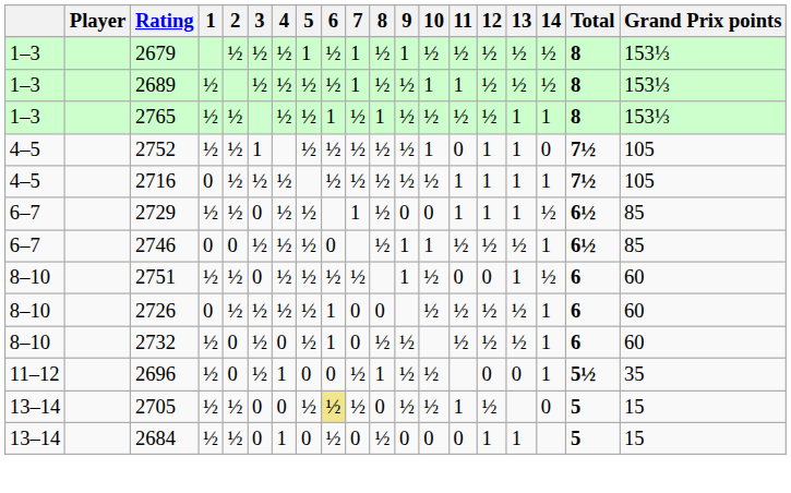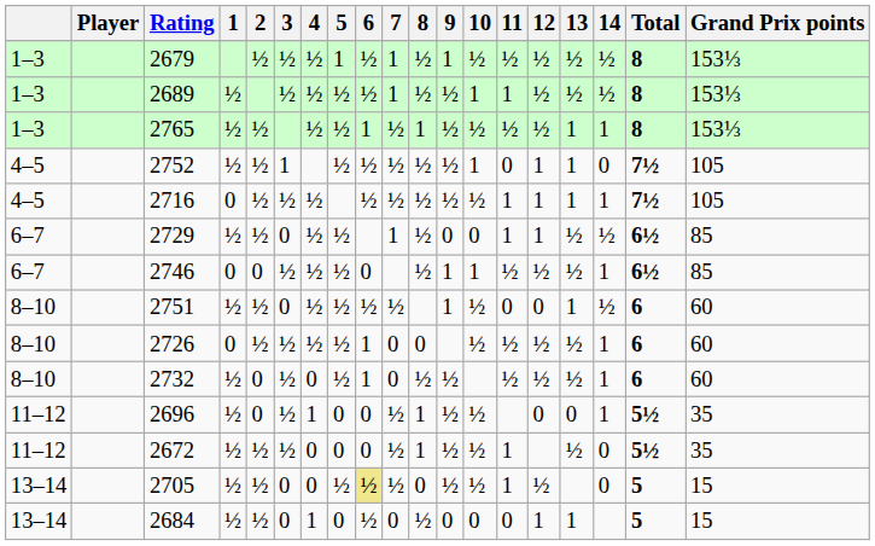 <table class="wikitable">
 <tr>
 <th></th>
 <th>Player</th>
 <th><a href='#'>Rating</a></th>
 <th>1</th>
 <th>2</th>
 <th>3</th>
 <th>4</th>
 <th>5</th>
 <th>6</th>
 <th>7</th>
 <th>8</th>
 <th>9</th>
 <th>10</th>
 <th>11</th>
 <th>12</th>
 <th>13</th>
 <th>14</th>
 <th>Total</th>
 <th>Grand Prix points</th>
 </tr>
 <tr>
 </tr>
 <tr style="background:#ccffcc;">
 <td>1–3</td>
 <td align="left"><strong></strong></td>
 <td>2679</td>
 <td></td>
 <td>½</td>
 <td>½</td>
 <td>½</td>
 <td>1</td>
 <td>½</td>
 <td>1</td>
 <td>½</td>
 <td>1</td>
 <td>½</td>
 <td>½</td>
 <td>½</td>
 <td>½</td>
 <td>½</td>
 <td><strong>8</strong></td>
 <td>153⅓</td>
 </tr>
 <tr style="background:#ccffcc;">
 <td>1–3</td>
 <td align="left"><strong></strong></td>
 <td>2689</td>
 <td>½</td>
 <td></td>
 <td>½</td>
 <td>½</td>
 <td>½</td>
 <td>½</td>
 <td>1</td>
 <td>½</td>
 <td>½</td>
 <td>1</td>
 <td>1</td>
 <td>½</td>
 <td>½</td>
 <td>½</td>
 <td><strong>8</strong></td>
 <td>153⅓</td>
 </tr>
 <tr style="background:#ccffcc;">
 <td>1–3</td>
 <td align="left"><strong></strong></td>
 <td>2765</td>
 <td>½</td>
 <td>½</td>
 <td></td>
 <td>½</td>
 <td>½</td>
 <td>1</td>
 <td>½</td>
 <td>1</td>
 <td>½</td>
 <td>½</td>
 <td>½</td>
 <td>½</td>
 <td>1</td>
 <td>1</td>
 <td><strong>8</strong></td>
 <td>153⅓</td>
 </tr>
 <tr>
 <td>4–5</td>
 <td align="left"></td>
 <td>2752</td>
 <td>½</td>
 <td>½</td>
 <td>1</td>
 <td></td>
 <td>½</td>
 <td>½</td>
 <td>½</td>
 <td>½</td>
 <td>½</td>
 <td>1</td>
 <td>0</td>
 <td>1</td>
 <td>1</td>
 <td>0</td>
 <td><strong>7½</strong></td>
 <td>105</td>
 </tr>
 <tr>
 <td>4–5</td>
 <td align="left"></td>
 <td>2716</td>
 <td>0</td>
 <td>½</td>
 <td>½</td>
 <td>½</td>
 <td></td>
 <td>½</td>
 <td>½</td>
 <td>½</td>
 <td>½</td>
 <td>½</td>
 <td>1</td>
 <td>1</td>
 <td>1</td>
 <td>1</td>
 <td><strong>7½</strong></td>
 <td>105</td>
 </tr>
 <tr>
 <td>6–7</td>
 <td align="left"></td>
 <td>2729</td>
 <td>½</td>
 <td>½</td>
 <td>0</td>
 <td>½</td>
 <td>½</td>
 <td></td>
 <td>1</td>
 <td>½</td>
 <td>0</td>
 <td>0</td>
 <td>1</td>
 <td>1</td>
-<td>1</td>
+<td>½</td>
 <td>½</td>
 <td><strong>6½</strong></td>
 <td>85</td>
 </tr>
 <tr>
 <td>6–7</td>
 <td align="left"></td>
 <td>2746</td>
 <td>0</td>
 <td>0</td>
 <td>½</td>
 <td>½</td>
 <td>½</td>
 <td>0</td>
 <td></td>
 <td>½</td>
 <td>1</td>
 <td>1</td>
 <td>½</td>
 <td>½</td>
 <td>½</td>
 <td>1</td>
 <td><strong>6½</strong></td>
 <td>85</td>
 </tr>
 <tr>
 <td>8–10</td>
 <td align="left"></td>
 <td>2751</td>
 <td>½</td>
 <td>½</td>
 <td>0</td>
 <td>½</td>
 <td>½</td>
 <td>½</td>
 <td>½</td>
 <td></td>
 <td>1</td>
 <td>½</td>
 <td>0</td>
 <td>0</td>
 <td>1</td>
 <td>½</td>
 <td><strong>6</strong></td>
 <td>60</td>
 </tr>
 <tr>
 <td>8–10</td>
 <td align="left"></td>
 <td>2726</td>
 <td>0</td>
 <td>½</td>
 <td>½</td>
 <td>½</td>
 <td>½</td>
 <td>1</td>
 <td>0</td>
 <td>0</td>
 <td></td>
 <td>½</td>
 <td>½</td>
 <td>½</td>
 <td>½</td>
 <td>1</td>
 <td><strong>6</strong></td>
 <td>60</td>
 </tr>
 <tr>
 <td>8–10</td>
 <td align="left"></td>
 <td>2732</td>
 <td>½</td>
 <td>0</td>
 <td>½</td>
 <td>0</td>
 <td>½</td>
 <td>1</td>
 <td>0</td>
 <td>½</td>
 <td>½</td>
 <td></td>
 <td>½</td>
 <td>½</td>
 <td>½</td>
 <td>1</td>
 <td><strong>6</strong></td>
 <td>60</td>
 </tr>
 <tr>
 <td>11–12</td>
 <td align="left"></td>
 <td>2696</td>
 <td>½</td>
 <td>0</td>
 <td>½</td>
 <td>1</td>
 <td>0</td>
 <td>0</td>
 <td>½</td>
 <td>1</td>
 <td>½</td>
 <td>½</td>
 <td></td>
 <td>0</td>
 <td>0</td>
 <td>1</td>
 <td><strong>5½</strong></td>
 <td>35</td>
 </tr>
 <tr>
+<td>11–12</td>
+<td align="left"></td>
+<td>2672</td>
+<td>½</td>
+<td>½</td>
+<td>½</td>
+<td>0</td>
+<td>0</td>
+<td>0</td>
+<td>½</td>
+<td>1</td>
+<td>½</td>
+<td>½</td>
+<td>1</td>
+<td></td>
+<td>½</td>
+<td>0</td>
+<td><strong>5½</strong></td>
+<td>35</td>
+</tr>
+<tr>
 <td>13–14</td>
 <td align="left"></td>
 <td>2705</td>
 <td>½</td>
 <td>½</td>
 <td>0</td>
 <td>0</td>
 <td>½</td>
 <td style="background: khaki;">½</td>
 <td>½</td>
 <td>0</td>
 <td>½</td>
 <td>½</td>
 <td>1</td>
 <td>½</td>
 <td></td>
 <td>0</td>
 <td><strong>5</strong></td>
 <td>15</td>
 </tr>
 <tr>
 <td>13–14</td>
 <td align="left"></td>
 <td>2684</td>
 <td>½</td>
 <td>½</td>
 <td>0</td>
 <td>1</td>
 <td>0</td>
 <td>½</td>
 <td>0</td>
 <td>½</td>
 <td>0</td>
 <td>0</td>
 <td>0</td>
 <td>1</td>
 <td>1</td>
 <td></td>
 <td><strong>5</strong></td>
 <td>15</td>
 </tr>
 </table>
